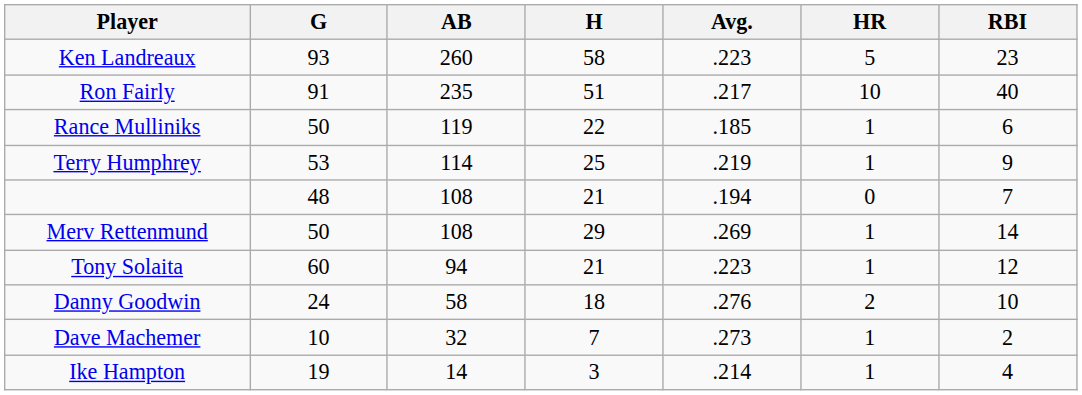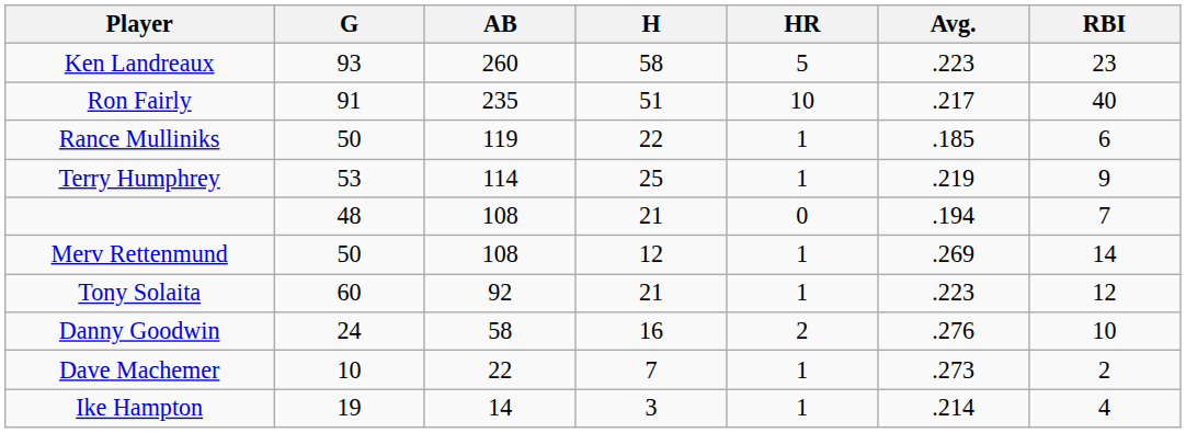 <table class="wikitable sortable">
 <tr>
 <th bgcolor="#DDDDFF" width="16%">Player</th>
 <th bgcolor="#DDDDFF" width="9%">G</th>
 <th bgcolor="#DDDDFF" width="9%">AB</th>
 <th bgcolor="#DDDDFF" width="9%">H</th>
+<th bgcolor="#DDDDFF" width="9%">HR</th>
 <th bgcolor="#DDDDFF" width="9%">Avg.</th>
-<th bgcolor="#DDDDFF" width="9%">HR</th>
 <th bgcolor="#DDDDFF" width="9%">RBI</th>
 </tr>
 <tr align="center">
 <td><a href='#'>Ken Landreaux</a></td>
 <td>93</td>
 <td>260</td>
 <td>58</td>
+<td>5</td>
 <td>.223</td>
-<td>5</td>
 <td>23</td>
 </tr>
 <tr align=center>
 <td><a href='#'>Ron Fairly</a></td>
 <td>91</td>
 <td>235</td>
 <td>51</td>
+<td>10</td>
 <td>.217</td>
-<td>10</td>
 <td>40</td>
 </tr>
 <tr align=center>
 <td><a href='#'>Rance Mulliniks</a></td>
 <td>50</td>
 <td>119</td>
 <td>22</td>
+<td>1</td>
 <td>.185</td>
-<td>1</td>
 <td>6</td>
 </tr>
 <tr align=center>
 <td><a href='#'>Terry Humphrey</a></td>
 <td>53</td>
 <td>114</td>
 <td>25</td>
+<td>1</td>
 <td>.219</td>
-<td>1</td>
 <td>9</td>
 </tr>
 <tr align=center>
 <td></td>
 <td>48</td>
 <td>108</td>
 <td>21</td>
+<td>0</td>
 <td>.194</td>
-<td>0</td>
 <td>7</td>
 </tr>
 <tr align="center">
 <td><a href='#'>Merv Rettenmund</a></td>
 <td>50</td>
 <td>108</td>
-<td>29</td>
+<td>12</td>
+<td>1</td>
 <td>.269</td>
-<td>1</td>
 <td>14</td>
 </tr>
 <tr align=center>
 <td><a href='#'>Tony Solaita</a></td>
 <td>60</td>
-<td>94</td>
+<td>92</td>
 <td>21</td>
+<td>1</td>
 <td>.223</td>
-<td>1</td>
 <td>12</td>
 </tr>
 <tr align=center>
 <td><a href='#'>Danny Goodwin</a></td>
 <td>24</td>
 <td>58</td>
-<td>18</td>
+<td>16</td>
+<td>2</td>
 <td>.276</td>
-<td>2</td>
 <td>10</td>
 </tr>
 <tr align=center>
 <td><a href='#'>Dave Machemer</a></td>
 <td>10</td>
-<td>32</td>
+<td>22</td>
 <td>7</td>
+<td>1</td>
 <td>.273</td>
-<td>1</td>
 <td>2</td>
 </tr>
 <tr align=center>
 <td><a href='#'>Ike Hampton</a></td>
 <td>19</td>
 <td>14</td>
 <td>3</td>
+<td>1</td>
 <td>.214</td>
-<td>1</td>
 <td>4</td>
 </tr>
 </table>
